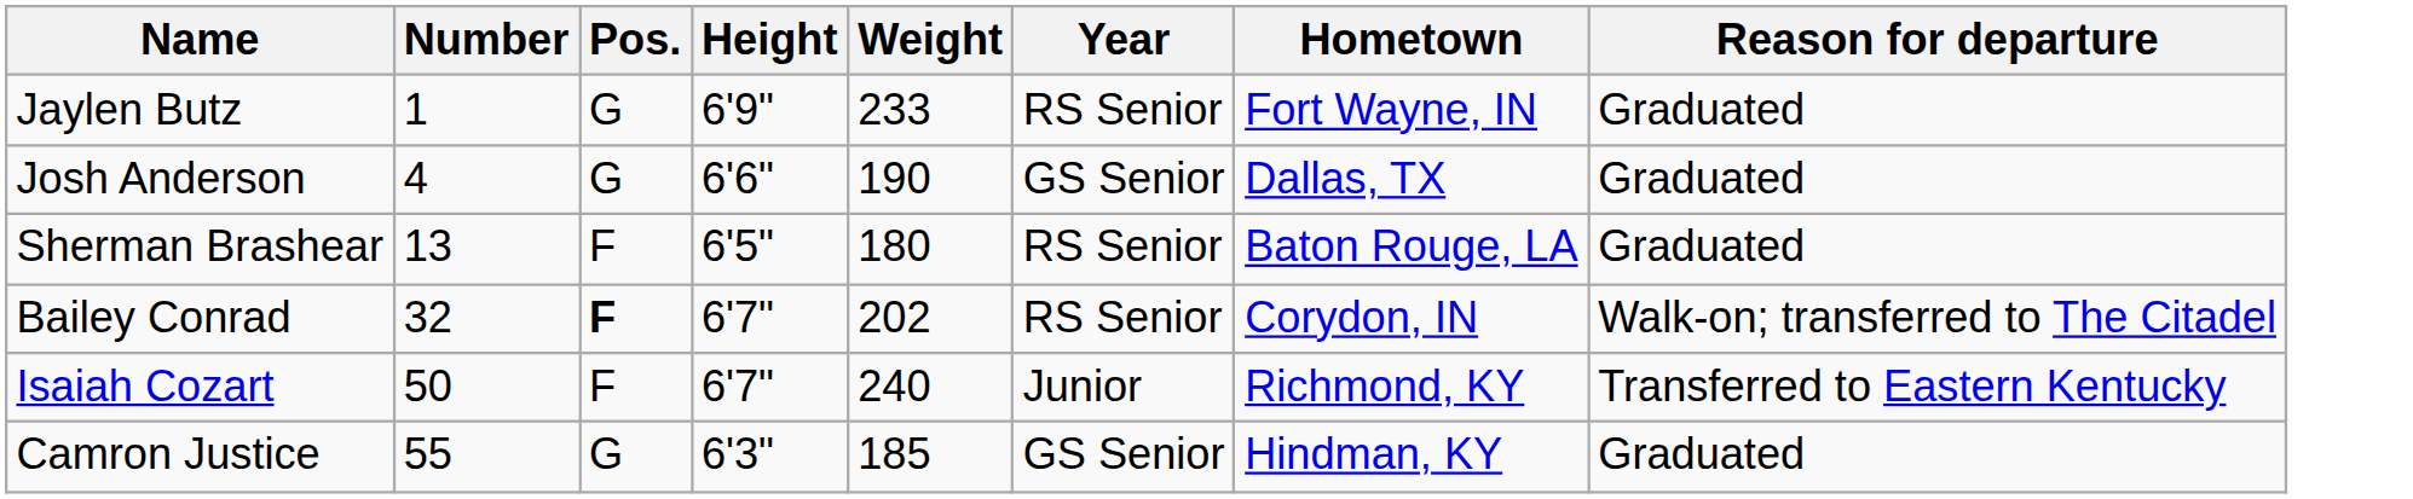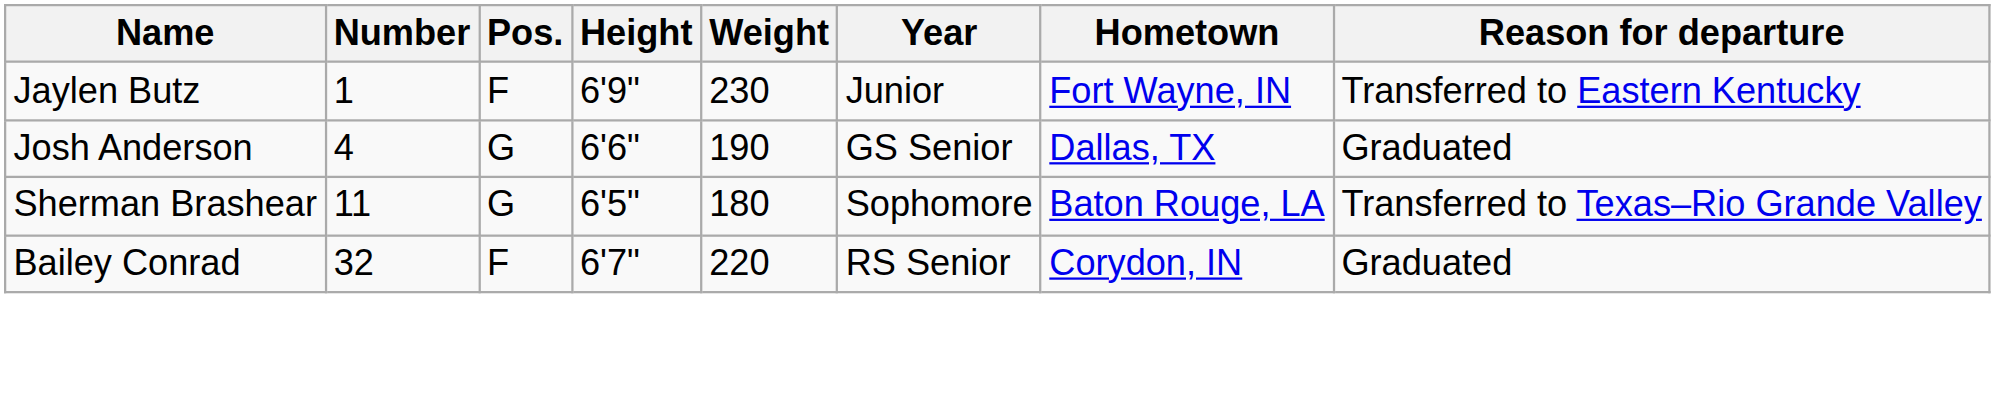 <table class="wikitable sortable" border="1">
 <tr>
 <th>Name</th>
 <th>Number</th>
 <th>Pos.</th>
 <th>Height</th>
 <th>Weight</th>
 <th>Year</th>
 <th>Hometown</th>
 <th class="unsortable">Reason for departure</th>
 </tr>
 <tr>
 <td>Jaylen Butz</td>
 <td>1</td>
-<td>G</td>
+<td>F</td>
 <td>6'9"</td>
-<td>233</td>
-<td>RS Senior</td>
+<td>230</td>
+<td>Junior</td>
 <td><a href='#'>Fort Wayne, IN</a></td>
-<td>Graduated</td>
+<td>Transferred to <a href='#'>Eastern Kentucky</a></td>
 </tr>
 <tr>
 <td>Josh Anderson</td>
 <td>4</td>
 <td>G</td>
 <td>6'6"</td>
 <td>190</td>
 <td>GS Senior</td>
 <td><a href='#'>Dallas, TX</a></td>
 <td>Graduated</td>
 </tr>
 <tr>
 <td>Sherman Brashear</td>
-<td>13</td>
-<td>F</td>
+<td>11</td>
+<td>G</td>
 <td>6'5"</td>
 <td>180</td>
-<td>RS Senior</td>
+<td>Sophomore</td>
 <td><a href='#'>Baton Rouge, LA</a></td>
-<td>Graduated</td>
+<td>Transferred to <a href='#'>Texas–Rio Grande Valley</a></td>
 </tr>
 <tr>
 <td>Bailey Conrad</td>
 <td>32</td>
-<td><strong>F</strong></td>
+<td>F</td>
 <td>6'7"</td>
-<td>202</td>
+<td>220</td>
 <td>RS Senior</td>
 <td><a href='#'>Corydon, IN</a></td>
-<td>Walk-on; transferred to <a href='#'>The Citadel</a></td>
-</tr>
-<tr>
-<td><a href='#'>Isaiah Cozart</a></td>
-<td>50</td>
-<td>F</td>
-<td>6'7"</td>
-<td>240</td>
-<td>Junior</td>
-<td><a href='#'>Richmond, KY</a></td>
-<td>Transferred to <a href='#'>Eastern Kentucky</a></td>
-</tr>
-<tr>
-<td>Camron Justice</td>
-<td>55</td>
-<td>G</td>
-<td>6'3"</td>
-<td>185</td>
-<td>GS Senior</td>
-<td><a href='#'>Hindman, KY</a></td>
 <td>Graduated</td>
 </tr>
 </table>
